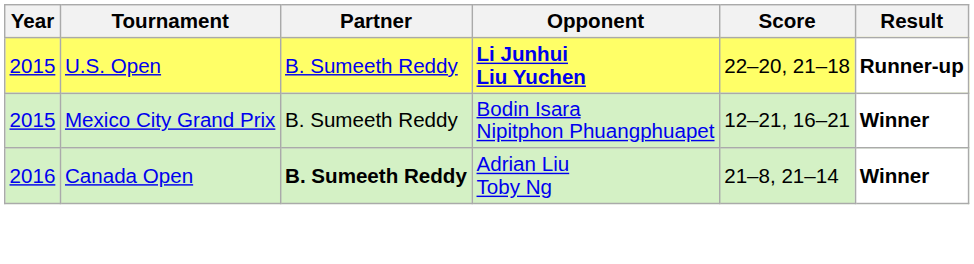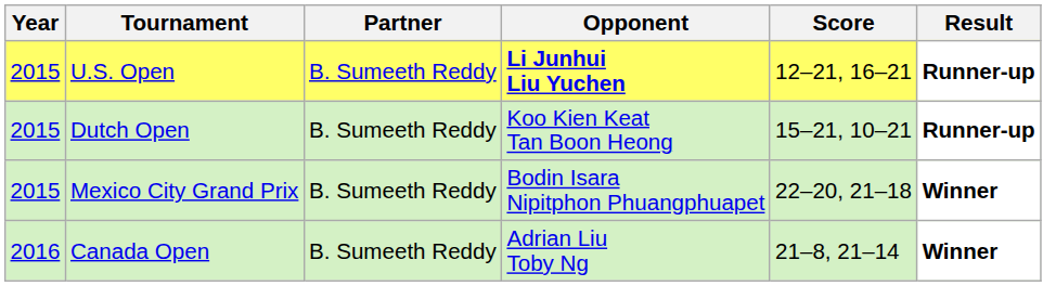 <table class="sortable wikitable" style="font-size: 90%;">
 <tr>
 <th>Year</th>
 <th>Tournament</th>
 <th>Partner</th>
 <th>Opponent</th>
 <th>Score</th>
 <th>Result</th>
 </tr>
 <tr style="background:#FFFF67">
 <td align="center"><a href='#'>2015</a></td>
 <td align="left"><a href='#'>U.S. Open</a></td>
 <td align="left"> <a href='#'>B. Sumeeth Reddy</a></td>
 <td align="left"><strong> <a href='#'>Li Junhui</a><br> <a href='#'>Liu Yuchen</a></strong></td>
-<td align="left">22–20, 21–18</td>
+<td align="left">12–21, 16–21</td>
+<td style="text-align:left; background:white"> <strong>Runner-up</strong></td>
+</tr>
+<tr style="background:#D4F1C5">
+<td align="center"><a href='#'>2015</a></td>
+<td align="left"><a href='#'>Dutch Open</a></td>
+<td align="left"> B. Sumeeth Reddy</td>
+<td align="left"> <a href='#'>Koo Kien Keat</a><br> <a href='#'>Tan Boon Heong</a></td>
+<td align="left">15–21, 10–21</td>
 <td style="text-align:left; background:white"> <strong>Runner-up</strong></td>
 </tr>
 <tr style="background:#D4F1C5">
 <td align="center"><a href='#'>2015</a></td>
 <td align="left"><a href='#'>Mexico City Grand Prix</a></td>
 <td align="left"> B. Sumeeth Reddy</td>
 <td align="left"> <a href='#'>Bodin Isara</a><br> <a href='#'>Nipitphon Phuangphuapet</a></td>
-<td align="left">12–21, 16–21</td>
+<td align="left">22–20, 21–18</td>
 <td style="text-align:left; background:white"> <strong>Winner</strong></td>
 </tr>
 <tr style="background:#D4F1C5">
 <td align="center"><a href='#'>2016</a></td>
 <td align="left"><a href='#'>Canada Open</a></td>
-<td align="left"><strong> B. Sumeeth Reddy</strong></td>
+<td align="left"> B. Sumeeth Reddy</td>
 <td align="left"> <a href='#'>Adrian Liu</a><br> <a href='#'>Toby Ng</a></td>
 <td align="left">21–8, 21–14</td>
 <td style="text-align:left; background:white"> <strong>Winner</strong></td>
 </tr>
 </table>
